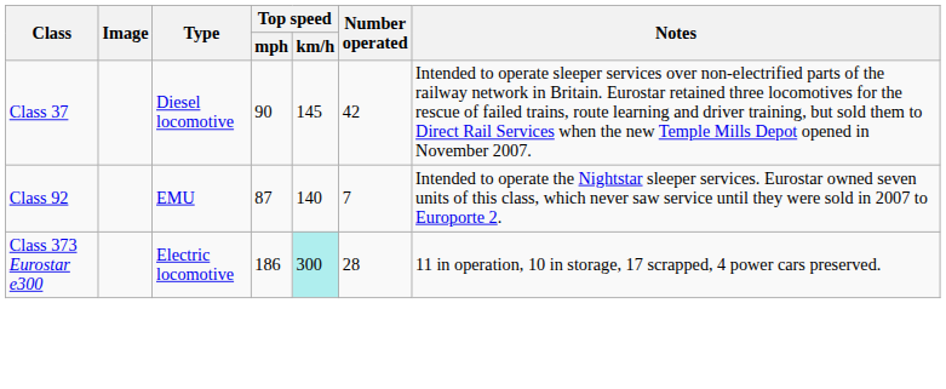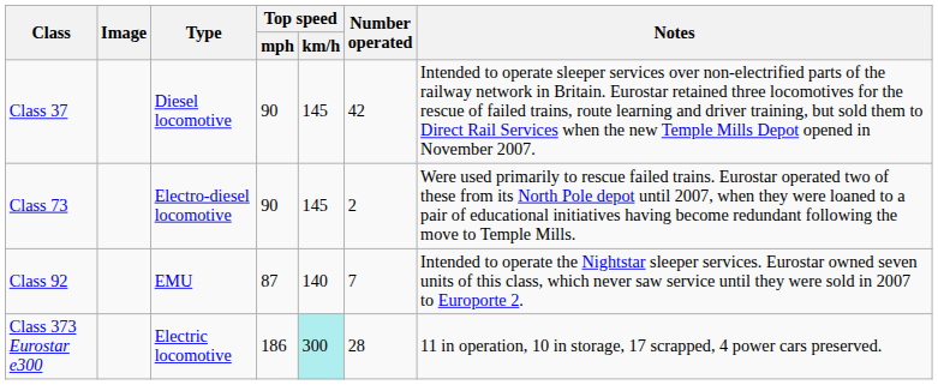 <table class="wikitable">
 <tr style="background:#f9f9f9;">
 <th rowspan="2">Class</th>
 <th rowspan="2">Image</th>
 <th rowspan="2">Type</th>
 <th colspan="2">Top speed</th>
 <th rowspan="2">Number<br>operated</th>
 <th rowspan="2">Notes</th>
 </tr>
 <tr style="background:#f9f9f9;">
 <th>mph</th>
 <th>km/h</th>
 </tr>
 <tr>
 <td><a href='#'>Class 37</a></td>
 <td></td>
 <td><a href='#'>Diesel locomotive</a></td>
 <td>90</td>
 <td>145</td>
 <td>42</td>
 <td>Intended to operate sleeper services over non-electrified parts of the railway network in Britain. Eurostar retained three locomotives for the rescue of failed trains, route learning and driver training, but sold them to <a href='#'>Direct Rail Services</a> when the new <a href='#'>Temple Mills Depot</a> opened in November 2007.</td>
 </tr>
 <tr>
+<td><a href='#'>Class 73</a></td>
+<td></td>
+<td><a href='#'>Electro-diesel locomotive</a></td>
+<td>90</td>
+<td>145</td>
+<td>2</td>
+<td>Were used primarily to rescue failed trains. Eurostar operated two of these from its <a href='#'>North Pole depot</a> until 2007, when they were loaned to a pair of educational initiatives having become redundant following the move to Temple Mills.</td>
+</tr>
+<tr>
 <td><a href='#'>Class 92</a></td>
 <td></td>
 <td><a href='#'>EMU</a></td>
 <td>87</td>
 <td>140</td>
 <td>7</td>
 <td>Intended to operate the <a href='#'>Nightstar</a> sleeper services. Eurostar owned seven units of this class, which never saw service until they were sold in 2007 to <a href='#'>Europorte 2</a>.</td>
 </tr>
 <tr>
 <td><a href='#'>Class 373 <em>Eurostar e300</em></a></td>
 <td></td>
 <td><a href='#'>Electric locomotive</a></td>
 <td>186</td>
 <td style="background: paleturquoise;">300</td>
 <td>28</td>
 <td>11 in operation, 10 in storage, 17 scrapped, 4 power cars preserved.</td>
 </tr>
 </table>
